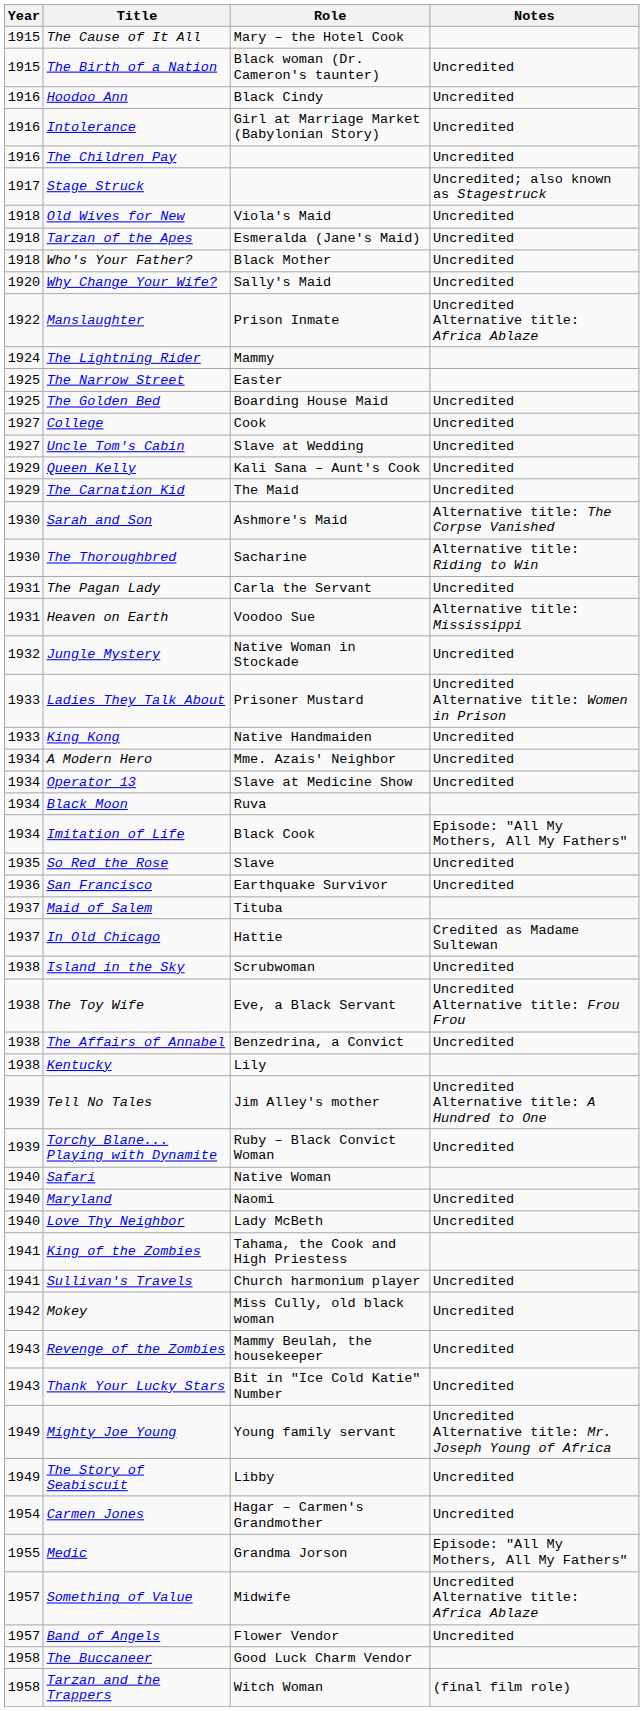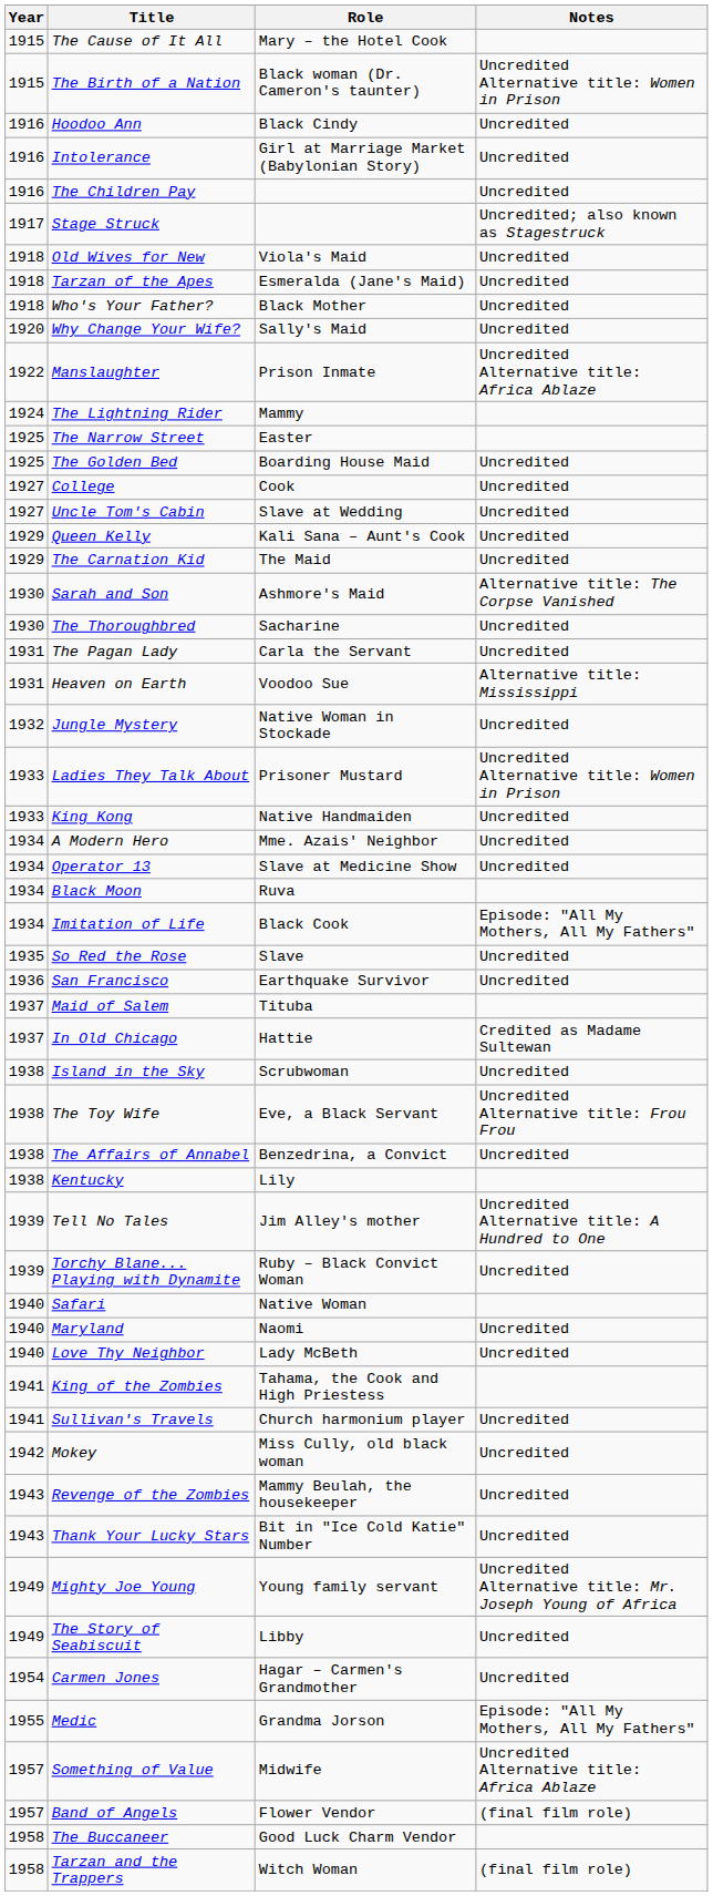 <table class="wikitable sortable">
 <tr>
 <th>Year</th>
 <th>Title</th>
 <th>Role</th>
 <th class="unsortable">Notes</th>
 </tr>
 <tr>
 <td>1915</td>
 <td><em>The Cause of It All</em></td>
 <td>Mary – the Hotel Cook</td>
 <td></td>
 </tr>
 <tr>
 <td>1915</td>
 <td><em><a href='#'>The Birth of a Nation</a></em></td>
 <td>Black woman (Dr. Cameron's taunter)</td>
-<td>Uncredited</td>
+<td>Uncredited<br>Alternative title: <em>Women in Prison</em></td>
 </tr>
 <tr>
 <td>1916</td>
 <td><em><a href='#'>Hoodoo Ann</a></em></td>
 <td>Black Cindy</td>
 <td>Uncredited</td>
 </tr>
 <tr>
 <td>1916</td>
 <td><em><a href='#'>Intolerance</a></em></td>
 <td>Girl at Marriage Market (Babylonian Story)</td>
 <td>Uncredited</td>
 </tr>
 <tr>
 <td>1916</td>
 <td><em><a href='#'>The Children Pay</a></em></td>
 <td></td>
 <td>Uncredited</td>
 </tr>
 <tr>
 <td>1917</td>
 <td><em><a href='#'>Stage Struck</a></em></td>
 <td></td>
 <td>Uncredited; also known as <em>Stagestruck</em></td>
 </tr>
 <tr>
 <td>1918</td>
 <td><em><a href='#'>Old Wives for New</a></em></td>
 <td>Viola's Maid</td>
 <td>Uncredited</td>
 </tr>
 <tr>
 <td>1918</td>
 <td><em><a href='#'>Tarzan of the Apes</a></em></td>
 <td>Esmeralda (Jane's Maid)</td>
 <td>Uncredited</td>
 </tr>
 <tr>
 <td>1918</td>
 <td><em>Who's Your Father?</em></td>
 <td>Black Mother</td>
 <td>Uncredited</td>
 </tr>
 <tr>
 <td>1920</td>
 <td><em><a href='#'>Why Change Your Wife?</a></em></td>
 <td>Sally's Maid</td>
 <td>Uncredited</td>
 </tr>
 <tr>
 <td>1922</td>
 <td><em><a href='#'>Manslaughter</a></em></td>
 <td>Prison Inmate</td>
 <td>Uncredited<br>Alternative title: <em>Africa Ablaze </em></td>
 </tr>
 <tr>
 <td>1924</td>
 <td><em><a href='#'>The Lightning Rider</a></em></td>
 <td>Mammy</td>
 <td></td>
 </tr>
 <tr>
 <td>1925</td>
 <td><em><a href='#'>The Narrow Street</a></em></td>
 <td>Easter</td>
 <td></td>
 </tr>
 <tr>
 <td>1925</td>
 <td><em><a href='#'>The Golden Bed</a></em></td>
 <td>Boarding House Maid</td>
 <td>Uncredited</td>
 </tr>
 <tr>
 <td>1927</td>
 <td><em><a href='#'>College</a></em></td>
 <td>Cook</td>
 <td>Uncredited</td>
 </tr>
 <tr>
 <td>1927</td>
 <td><em><a href='#'>Uncle Tom's Cabin</a></em></td>
 <td>Slave at Wedding</td>
 <td>Uncredited</td>
 </tr>
 <tr>
 <td>1929</td>
 <td><em><a href='#'>Queen Kelly</a></em></td>
 <td>Kali Sana – Aunt's Cook</td>
 <td>Uncredited</td>
 </tr>
 <tr>
 <td>1929</td>
 <td><em><a href='#'>The Carnation Kid</a></em></td>
 <td>The Maid</td>
 <td>Uncredited</td>
 </tr>
 <tr>
 <td>1930</td>
 <td><em><a href='#'>Sarah and Son</a></em></td>
 <td>Ashmore's Maid</td>
 <td>Alternative title: <em>The Corpse Vanished</em></td>
 </tr>
 <tr>
 <td>1930</td>
 <td><em><a href='#'>The Thoroughbred</a></em></td>
 <td>Sacharine</td>
-<td>Alternative title: <em>Riding to Win</em></td>
+<td>Uncredited</td>
 </tr>
 <tr>
 <td>1931</td>
 <td><em>The Pagan Lady</em></td>
 <td>Carla the Servant</td>
 <td>Uncredited</td>
 </tr>
 <tr>
 <td>1931</td>
 <td><em>Heaven on Earth</em></td>
 <td>Voodoo Sue</td>
 <td>Alternative title: <em>Mississippi</em></td>
 </tr>
 <tr>
 <td>1932</td>
 <td><em><a href='#'>Jungle Mystery</a></em></td>
 <td>Native Woman in Stockade</td>
 <td>Uncredited</td>
 </tr>
 <tr>
 <td>1933</td>
 <td><em><a href='#'>Ladies They Talk About</a></em></td>
 <td>Prisoner Mustard</td>
 <td>Uncredited<br>Alternative title: <em>Women in Prison</em></td>
 </tr>
 <tr>
 <td>1933</td>
 <td><em><a href='#'>King Kong</a></em></td>
 <td>Native Handmaiden</td>
 <td>Uncredited</td>
 </tr>
 <tr>
 <td>1934</td>
 <td><em>A Modern Hero</em></td>
 <td>Mme. Azais' Neighbor</td>
 <td>Uncredited</td>
 </tr>
 <tr>
 <td>1934</td>
 <td><em><a href='#'>Operator 13</a></em></td>
 <td>Slave at Medicine Show</td>
 <td>Uncredited</td>
 </tr>
 <tr>
 <td>1934</td>
 <td><em><a href='#'>Black Moon</a></em></td>
 <td>Ruva</td>
 <td></td>
 </tr>
 <tr>
 <td>1934</td>
 <td><em><a href='#'>Imitation of Life</a></em></td>
 <td>Black Cook</td>
 <td>Episode: "All My Mothers, All My Fathers"</td>
 </tr>
 <tr>
 <td>1935</td>
 <td><em><a href='#'>So Red the Rose</a></em></td>
 <td>Slave</td>
 <td>Uncredited</td>
 </tr>
 <tr>
 <td>1936</td>
 <td><em><a href='#'>San Francisco</a></em></td>
 <td>Earthquake Survivor</td>
 <td>Uncredited</td>
 </tr>
 <tr>
 <td>1937</td>
 <td><em><a href='#'>Maid of Salem</a></em></td>
 <td>Tituba</td>
 <td></td>
 </tr>
 <tr>
 <td>1937</td>
 <td><em><a href='#'>In Old Chicago</a></em></td>
 <td>Hattie</td>
 <td>Credited as Madame Sultewan</td>
 </tr>
 <tr>
 <td>1938</td>
 <td><em><a href='#'>Island in the Sky</a></em></td>
 <td>Scrubwoman</td>
 <td>Uncredited</td>
 </tr>
 <tr>
 <td>1938</td>
 <td><em>The Toy Wife</em></td>
 <td>Eve, a Black Servant</td>
 <td>Uncredited<br>Alternative title: <em>Frou Frou</em></td>
 </tr>
 <tr>
 <td>1938</td>
 <td><em><a href='#'>The Affairs of Annabel</a></em></td>
 <td>Benzedrina, a Convict</td>
 <td>Uncredited</td>
 </tr>
 <tr>
 <td>1938</td>
 <td><em><a href='#'>Kentucky</a></em></td>
 <td>Lily</td>
 <td></td>
 </tr>
 <tr>
 <td>1939</td>
 <td><em>Tell No Tales</em></td>
 <td>Jim Alley's mother</td>
 <td>Uncredited<br>Alternative title: <em>A Hundred to One</em></td>
 </tr>
 <tr>
 <td>1939</td>
 <td><em><a href='#'>Torchy Blane... Playing with Dynamite</a></em></td>
 <td>Ruby – Black Convict Woman</td>
 <td>Uncredited</td>
 </tr>
 <tr>
 <td>1940</td>
 <td><em><a href='#'>Safari</a></em></td>
 <td>Native Woman</td>
 <td></td>
 </tr>
 <tr>
 <td>1940</td>
 <td><em><a href='#'>Maryland</a></em></td>
 <td>Naomi</td>
 <td>Uncredited</td>
 </tr>
 <tr>
 <td>1940</td>
 <td><em><a href='#'>Love Thy Neighbor</a></em></td>
 <td>Lady McBeth</td>
 <td>Uncredited</td>
 </tr>
 <tr>
 <td>1941</td>
 <td><em><a href='#'>King of the Zombies</a></em></td>
 <td>Tahama, the Cook and High Priestess</td>
 <td></td>
 </tr>
 <tr>
 <td>1941</td>
 <td><em><a href='#'>Sullivan's Travels</a></em></td>
 <td>Church harmonium player</td>
 <td>Uncredited</td>
 </tr>
 <tr>
 <td>1942</td>
 <td><em>Mokey</em></td>
 <td>Miss Cully, old black woman</td>
 <td>Uncredited</td>
 </tr>
 <tr>
 <td>1943</td>
 <td><em><a href='#'>Revenge of the Zombies</a></em></td>
 <td>Mammy Beulah, the housekeeper</td>
 <td>Uncredited</td>
 </tr>
 <tr>
 <td>1943</td>
 <td><em><a href='#'>Thank Your Lucky Stars</a></em></td>
 <td>Bit in "Ice Cold Katie" Number</td>
 <td>Uncredited</td>
 </tr>
 <tr>
 <td>1949</td>
 <td><em><a href='#'>Mighty Joe Young</a></em></td>
 <td>Young family servant</td>
 <td>Uncredited<br>Alternative title: <em>Mr. Joseph Young of Africa</em></td>
 </tr>
 <tr>
 <td>1949</td>
 <td><em><a href='#'>The Story of Seabiscuit</a></em></td>
 <td>Libby</td>
 <td>Uncredited</td>
 </tr>
 <tr>
 <td>1954</td>
 <td><em><a href='#'>Carmen Jones</a></em></td>
 <td>Hagar – Carmen's Grandmother</td>
 <td>Uncredited</td>
 </tr>
 <tr>
 <td>1955</td>
 <td><em><a href='#'>Medic</a></em></td>
 <td>Grandma Jorson</td>
 <td>Episode: "All My Mothers, All My Fathers"</td>
 </tr>
 <tr>
 <td>1957</td>
 <td><em><a href='#'>Something of Value</a></em></td>
 <td>Midwife</td>
 <td>Uncredited<br>Alternative title: <em>Africa Ablaze </em></td>
 </tr>
 <tr>
 <td>1957</td>
 <td><em><a href='#'>Band of Angels</a></em></td>
 <td>Flower Vendor</td>
-<td>Uncredited</td>
+<td>(final film role)</td>
 </tr>
 <tr>
 <td>1958</td>
 <td><em><a href='#'>The Buccaneer</a></em></td>
 <td>Good Luck Charm Vendor</td>
 <td></td>
 </tr>
 <tr>
 <td>1958</td>
 <td><em><a href='#'>Tarzan and the Trappers</a></em></td>
 <td>Witch Woman</td>
 <td>(final film role)</td>
 </tr>
 <tr>
 </tr>
 </table>
